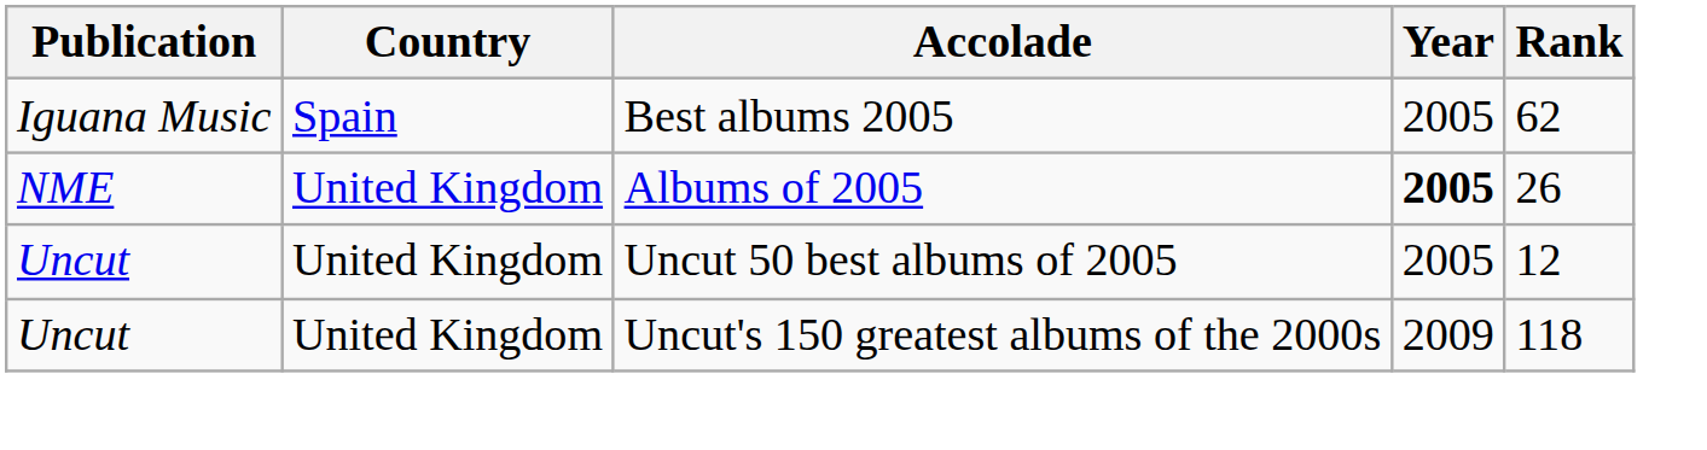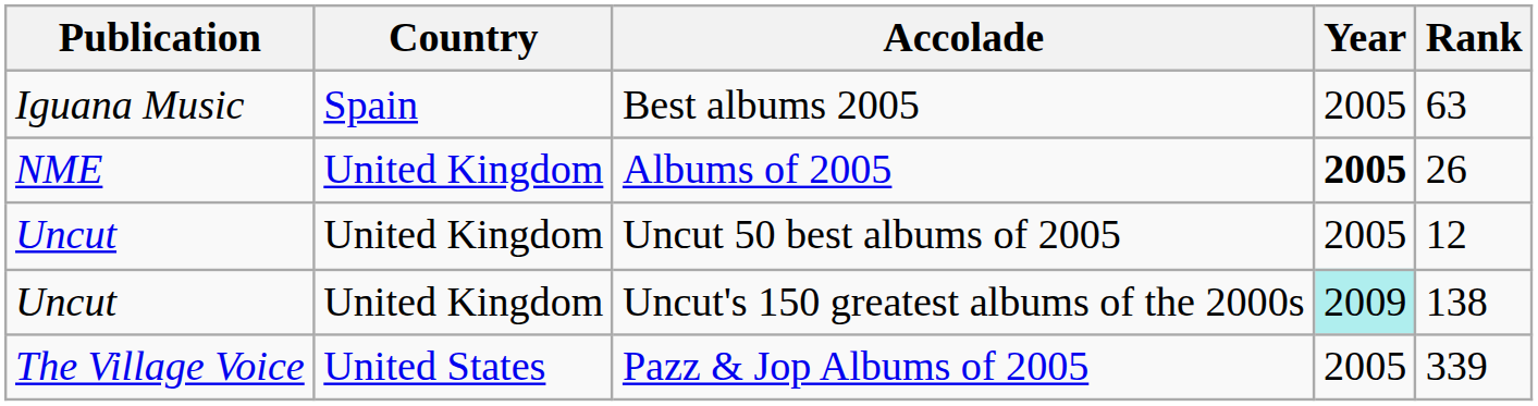 <table class="wikitable">
 <tr>
 <th>Publication</th>
 <th>Country</th>
 <th>Accolade</th>
 <th>Year</th>
 <th>Rank</th>
 </tr>
 <tr>
 <td><em>Iguana Music</em></td>
 <td><a href='#'>Spain</a></td>
 <td>Best albums 2005</td>
 <td>2005</td>
-<td>62</td>
+<td>63</td>
 </tr>
 <tr>
 <td><em><a href='#'>NME</a></em></td>
 <td><a href='#'>United Kingdom</a></td>
 <td><a href='#'>Albums of 2005</a></td>
 <td><strong>2005</strong></td>
 <td>26</td>
 </tr>
 <tr>
 <td><em><a href='#'>Uncut</a></em></td>
 <td>United Kingdom</td>
 <td>Uncut 50 best albums of 2005</td>
 <td>2005</td>
 <td>12</td>
 </tr>
 <tr>
 <td><em>Uncut</em></td>
 <td>United Kingdom</td>
 <td>Uncut's 150 greatest albums of the 2000s</td>
-<td>2009</td>
-<td>118</td>
+<td style="background: paleturquoise;">2009</td>
+<td>138</td>
+</tr>
+<tr>
+<td><em><a href='#'>The Village Voice</a></em></td>
+<td><a href='#'>United States</a></td>
+<td><a href='#'>Pazz & Jop Albums of 2005</a></td>
+<td>2005</td>
+<td>339</td>
 </tr>
 </table>
